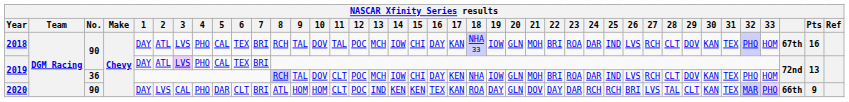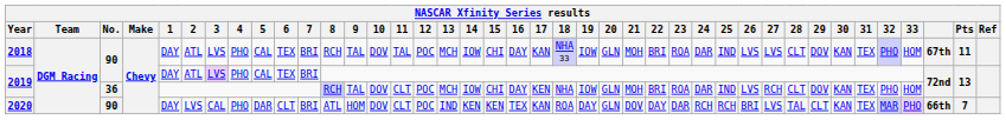 <table class="wikitable" style="text-align:center; font-size:75%">
 <tr>
 <th colspan=40><a href='#'>NASCAR Xfinity Series</a> results</th>
 </tr>
 <tr>
 <th>Year</th>
 <th>Team</th>
 <th>No.</th>
 <th>Make</th>
 <th>1</th>
 <th>2</th>
 <th>3</th>
 <th>4</th>
 <th>5</th>
 <th>6</th>
 <th>7</th>
 <th>8</th>
 <th>9</th>
 <th>10</th>
 <th>11</th>
 <th>12</th>
 <th>13</th>
 <th>14</th>
 <th>15</th>
 <th>16</th>
 <th>17</th>
 <th>18</th>
 <th>19</th>
 <th>20</th>
 <th>21</th>
 <th>22</th>
 <th>23</th>
 <th>24</th>
 <th>25</th>
 <th>26</th>
 <th>27</th>
 <th>28</th>
 <th>29</th>
 <th>30</th>
 <th>31</th>
 <th>32</th>
 <th>33</th>
 <th></th>
 <th>Pts</th>
 <th>Ref</th>
 </tr>
 <tr>
 <th><a href='#'>2018</a></th>
 <th rowspan=4><a href='#'>DGM Racing</a></th>
 <th rowspan=2>90</th>
 <th rowspan=4><a href='#'>Chevy</a></th>
 <td><a href='#'>DAY</a></td>
 <td><a href='#'>ATL</a></td>
 <td><a href='#'>LVS</a></td>
 <td><a href='#'>PHO</a></td>
 <td><a href='#'>CAL</a></td>
 <td><a href='#'>TEX</a></td>
 <td><a href='#'>BRI</a></td>
 <td><a href='#'>RCH</a></td>
 <td><a href='#'>TAL</a></td>
 <td><a href='#'>DOV</a></td>
 <td><a href='#'>TAL</a></td>
 <td><a href='#'>POC</a></td>
 <td><a href='#'>MCH</a></td>
 <td><a href='#'>IOW</a></td>
 <td><a href='#'>CHI</a></td>
 <td><a href='#'>DAY</a></td>
 <td><a href='#'>KAN</a></td>
 <td style="background:#CFCFFF;"><a href='#'>NHA</a><br><small>33</small></td>
 <td><a href='#'>IOW</a></td>
 <td><a href='#'>GLN</a></td>
 <td><a href='#'>MOH</a></td>
 <td><a href='#'>BRI</a></td>
 <td><a href='#'>ROA</a></td>
 <td><a href='#'>DAR</a></td>
 <td><a href='#'>IND</a></td>
 <td><a href='#'>LVS</a></td>
-<td><a href='#'>RCH</a></td>
+<td><a href='#'>LVS</a></td>
 <td><a href='#'>CLT</a></td>
 <td><a href='#'>DOV</a></td>
 <td><a href='#'>KAN</a></td>
 <td><a href='#'>TEX</a></td>
 <td style="background:#CFCFFF;"><a href='#'>PHO</a><br></td>
 <td><a href='#'>HOM</a></td>
 <th>67th</th>
-<th>16</th>
+<th>11</th>
 <th></th>
 </tr>
 <tr>
 <th rowspan=2><a href='#'>2019</a></th>
 <td><a href='#'>DAY</a></td>
 <td><a href='#'>ATL</a></td>
 <td style="background:#EFCFFF;"><a href='#'>LVS</a><br></td>
 <td><a href='#'>PHO</a></td>
 <td><a href='#'>CAL</a></td>
 <td><a href='#'>TEX</a></td>
 <td><a href='#'>BRI</a></td>
 <td colspan=26></td>
 <th rowspan=2>72nd</th>
 <th rowspan=2>13</th>
 <th rowspan=2></th>
 </tr>
 <tr>
 <th>36</th>
 <td colspan=7></td>
 <td style="background:#CFCFFF;"><a href='#'>RCH</a><br></td>
 <td><a href='#'>TAL</a></td>
 <td><a href='#'>DOV</a></td>
 <td><a href='#'>CLT</a></td>
 <td><a href='#'>POC</a></td>
 <td><a href='#'>MCH</a></td>
 <td><a href='#'>IOW</a></td>
 <td><a href='#'>CHI</a></td>
 <td><a href='#'>DAY</a></td>
 <td><a href='#'>KEN</a></td>
 <td><a href='#'>NHA</a></td>
 <td><a href='#'>IOW</a></td>
 <td><a href='#'>GLN</a></td>
 <td><a href='#'>MOH</a></td>
 <td><a href='#'>BRI</a></td>
 <td><a href='#'>ROA</a></td>
 <td><a href='#'>DAR</a></td>
 <td><a href='#'>IND</a></td>
 <td><a href='#'>LVS</a></td>
 <td><a href='#'>RCH</a></td>
 <td><a href='#'>CLT</a></td>
 <td><a href='#'>DOV</a></td>
 <td><a href='#'>KAN</a></td>
 <td><a href='#'>TEX</a></td>
 <td><a href='#'>PHO</a></td>
 <td><a href='#'>HOM</a></td>
 </tr>
 <tr>
 <th><a href='#'>2020</a></th>
 <th>90</th>
 <td><a href='#'>DAY</a></td>
 <td><a href='#'>LVS</a></td>
 <td><a href='#'>CAL</a></td>
 <td><a href='#'>PHO</a></td>
 <td><a href='#'>DAR</a></td>
 <td><a href='#'>CLT</a></td>
 <td><a href='#'>BRI</a></td>
 <td><a href='#'>ATL</a></td>
 <td><a href='#'>HOM</a></td>
-<td><a href='#'>HOM</a></td>
+<td><a href='#'>DOV</a></td>
 <td><a href='#'>CLT</a></td>
 <td><a href='#'>POC</a></td>
 <td><a href='#'>IND</a></td>
 <td><a href='#'>KEN</a></td>
 <td><a href='#'>KEN</a></td>
 <td><a href='#'>TEX</a></td>
 <td><a href='#'>KAN</a></td>
 <td><a href='#'>ROA</a></td>
 <td><a href='#'>DAY</a></td>
 <td><a href='#'>GLN</a></td>
 <td><a href='#'>DOV</a></td>
 <td><a href='#'>DAY</a></td>
 <td><a href='#'>DAR</a></td>
 <td><a href='#'>RCH</a></td>
 <td><a href='#'>RCH</a></td>
 <td><a href='#'>BRI</a></td>
 <td><a href='#'>LVS</a></td>
 <td><a href='#'>TAL</a></td>
 <td><a href='#'>CLT</a></td>
 <td><a href='#'>KAN</a></td>
 <td><a href='#'>TEX</a></td>
 <td style="background:#CFCFFF;"><a href='#'>MAR</a><br></td>
 <td style="background:#EFCFFF;"><a href='#'>PHO</a><br></td>
 <th>66th</th>
-<th>9</th>
+<th>7</th>
 <th></th>
 </tr>
 </table>
